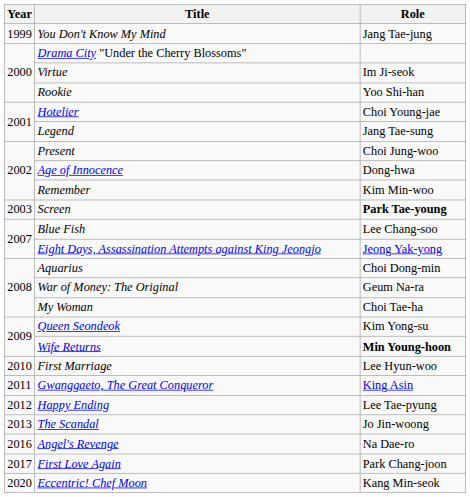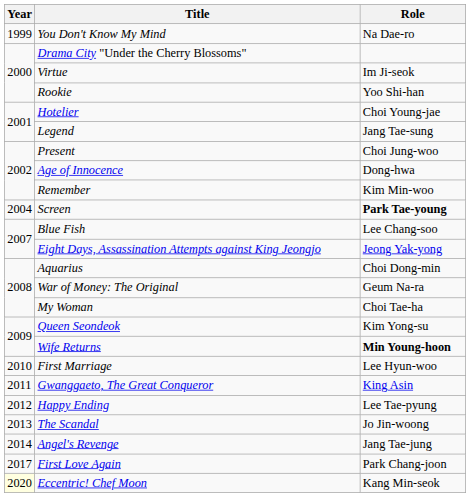 <table class="wikitable" style="width:600px">
 <tr>
 <th width=10>Year</th>
 <th>Title</th>
 <th>Role</th>
 </tr>
 <tr>
 <td>1999</td>
 <td><em>You Don't Know My Mind</em></td>
-<td>Jang Tae-jung</td>
+<td>Na Dae-ro</td>
 </tr>
 <tr>
 <td rowspan=3>2000</td>
 <td><em><a href='#'>Drama City</a></em> "Under the Cherry Blossoms"</td>
 <td></td>
 </tr>
 <tr>
 <td><em>Virtue</em></td>
 <td>Im Ji-seok</td>
 </tr>
 <tr>
 <td><em>Rookie</em></td>
 <td>Yoo Shi-han</td>
 </tr>
 <tr>
 <td rowspan=2>2001</td>
 <td><em><a href='#'>Hotelier</a></em></td>
 <td>Choi Young-jae</td>
 </tr>
 <tr>
 <td><em>Legend</em></td>
 <td>Jang Tae-sung</td>
 </tr>
 <tr>
 <td rowspan=3>2002</td>
 <td><em>Present</em></td>
 <td>Choi Jung-woo</td>
 </tr>
 <tr>
 <td><em><a href='#'>Age of Innocence</a></em></td>
 <td>Dong-hwa</td>
 </tr>
 <tr>
 <td><em>Remember</em></td>
 <td>Kim Min-woo</td>
 </tr>
 <tr>
-<td>2003</td>
+<td>2004</td>
 <td><em>Screen</em></td>
 <td><strong>Park Tae-young</strong></td>
 </tr>
 <tr>
 <td rowspan=2>2007</td>
 <td><em>Blue Fish</em></td>
 <td>Lee Chang-soo</td>
 </tr>
 <tr>
 <td><em><a href='#'>Eight Days, Assassination Attempts against King Jeongjo</a></em></td>
 <td><a href='#'>Jeong Yak-yong</a></td>
 </tr>
 <tr>
 <td rowspan=3>2008</td>
 <td><em>Aquarius</em></td>
 <td>Choi Dong-min</td>
 </tr>
 <tr>
 <td><em>War of Money: The Original</em></td>
 <td>Geum Na-ra</td>
 </tr>
 <tr>
 <td><em>My Woman</em></td>
 <td>Choi Tae-ha</td>
 </tr>
 <tr>
 <td rowspan=2>2009</td>
 <td><em><a href='#'>Queen Seondeok</a></em></td>
 <td>Kim Yong-su</td>
 </tr>
 <tr>
 <td><em><a href='#'>Wife Returns</a></em></td>
 <td><strong>Min Young-hoon</strong></td>
 </tr>
 <tr>
 <td>2010</td>
 <td><em>First Marriage</em></td>
 <td>Lee Hyun-woo</td>
 </tr>
 <tr>
 <td>2011</td>
 <td><em><a href='#'>Gwanggaeto, The Great Conqueror</a></em></td>
 <td><a href='#'>King Asin</a></td>
 </tr>
 <tr>
 <td>2012</td>
 <td><em><a href='#'>Happy Ending</a></em></td>
 <td>Lee Tae-pyung</td>
 </tr>
 <tr>
 <td>2013</td>
 <td><em><a href='#'>The Scandal</a></em></td>
 <td>Jo Jin-woong</td>
 </tr>
 <tr>
-<td>2016</td>
+<td>2014</td>
 <td><em><a href='#'>Angel's Revenge</a></em></td>
-<td>Na Dae-ro</td>
+<td>Jang Tae-jung</td>
 </tr>
 <tr>
 <td>2017</td>
 <td><em><a href='#'>First Love Again</a></em></td>
 <td>Park Chang-joon</td>
 </tr>
 <tr>
-<td>2020</td>
+<td style="background: lightyellow;">2020</td>
 <td><em><a href='#'>Eccentric! Chef Moon</a></em></td>
 <td>Kang Min-seok</td>
 </tr>
 </table>
